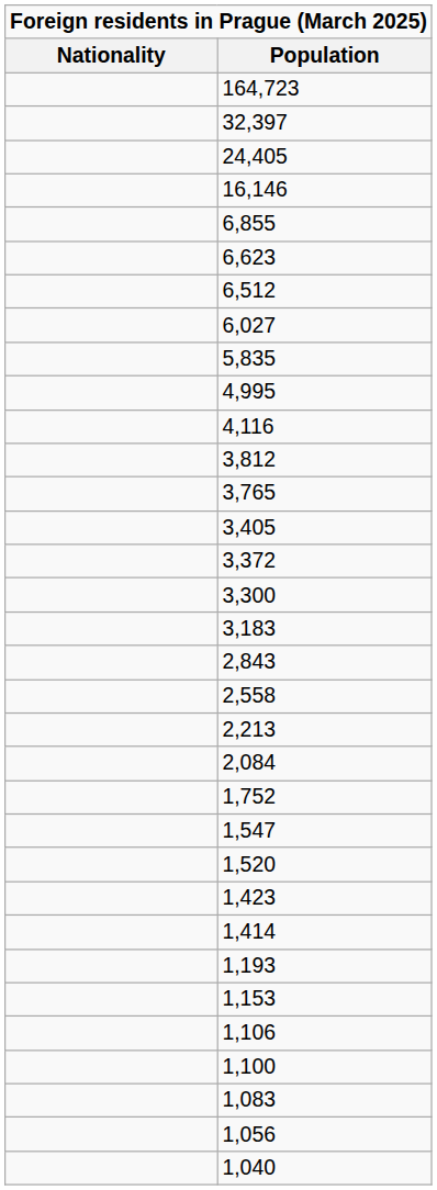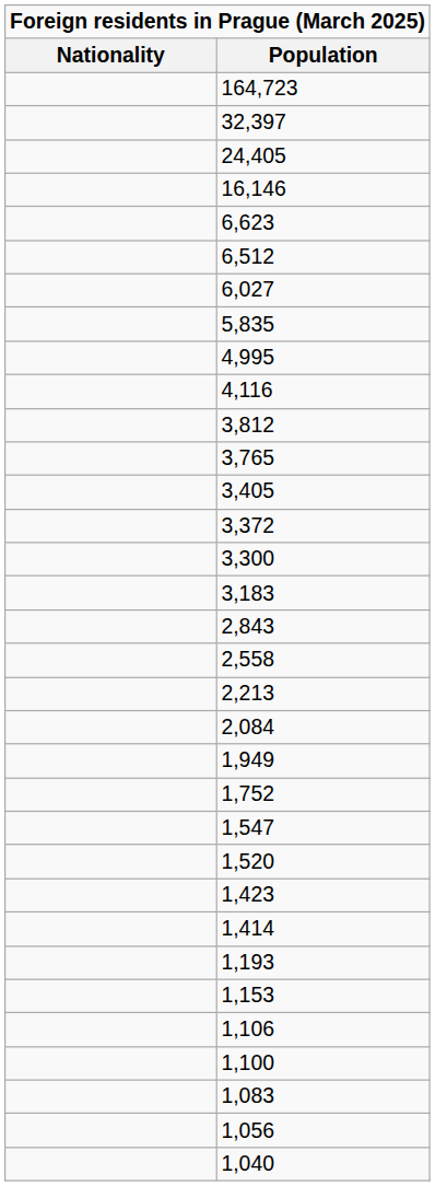 <table class="wikitable">
 <tr>
 <td colspan="2"><strong>Foreign residents in Prague (March 2025)</strong></td>
 </tr>
 <tr \>
 <th>Nationality</th>
 <th>Population</th>
 </tr>
 <tr>
 <td></td>
 <td>164,723</td>
 </tr>
 <tr>
 <td></td>
 <td>32,397</td>
 </tr>
 <tr>
 <td></td>
 <td>24,405</td>
 </tr>
 <tr>
 <td></td>
 <td>16,146<br></td>
-</tr>
-<tr>
-<td></td>
-<td>6,855</td>
 </tr>
 <tr>
 <td></td>
 <td>6,623</td>
 </tr>
 <tr>
 <td></td>
 <td>6,512</td>
 </tr>
 <tr>
 <td></td>
 <td>6,027</td>
 </tr>
 <tr>
 <td></td>
 <td>5,835</td>
 </tr>
 <tr>
 <td></td>
 <td>4,995</td>
 </tr>
 <tr>
 <td></td>
 <td>4,116</td>
 </tr>
 <tr>
 <td></td>
 <td>3,812</td>
 </tr>
 <tr>
 <td></td>
 <td>3,765</td>
 </tr>
 <tr>
 <td></td>
 <td>3,405</td>
 </tr>
 <tr>
 <td></td>
 <td>3,372</td>
 </tr>
 <tr>
 <td></td>
 <td>3,300</td>
 </tr>
 <tr>
 <td></td>
 <td>3,183</td>
 </tr>
 <tr>
 <td></td>
 <td>2,843</td>
 </tr>
 <tr>
 <td></td>
 <td>2,558</td>
 </tr>
 <tr>
 <td></td>
 <td>2,213</td>
 </tr>
 <tr>
 <td></td>
 <td>2,084</td>
 </tr>
 <tr>
 <td></td>
+<td>1,949</td>
+</tr>
+<tr>
+<td></td>
 <td>1,752</td>
 </tr>
 <tr>
 <td></td>
 <td>1,547</td>
 </tr>
 <tr>
 <td></td>
 <td>1,520</td>
 </tr>
 <tr>
 <td></td>
 <td>1,423</td>
 </tr>
 <tr>
 <td></td>
 <td>1,414</td>
 </tr>
 <tr>
 <td></td>
 <td>1,193</td>
 </tr>
 <tr>
 <td></td>
 <td>1,153</td>
 </tr>
 <tr>
 <td></td>
 <td>1,106</td>
 </tr>
 <tr>
 <td></td>
 <td>1,100</td>
 </tr>
 <tr>
 <td></td>
 <td>1,083</td>
 </tr>
 <tr>
 <td></td>
 <td>1,056</td>
 </tr>
 <tr>
 <td></td>
 <td>1,040<br></td>
 </tr>
 </table>
